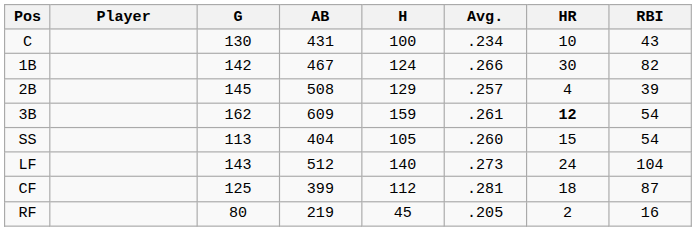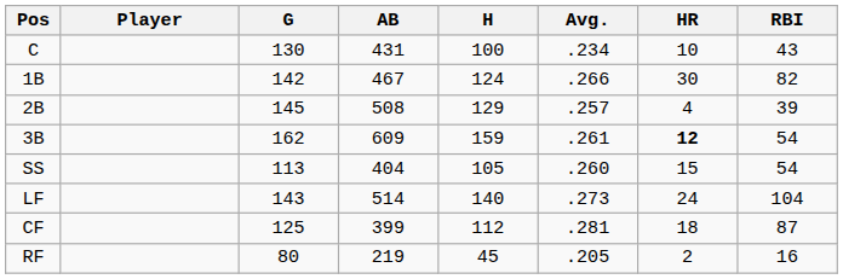 <table class="wikitable sortable">
 <tr>
 <th bgcolor="#DDDDFF" width="5%">Pos</th>
 <th bgcolor="#DDDDFF" width="16%">Player</th>
 <th bgcolor="#DDDDFF" width="9%">G</th>
 <th bgcolor="#DDDDFF" width="9%">AB</th>
 <th bgcolor="#DDDDFF" width="9%">H</th>
 <th bgcolor="#DDDDFF" width="9%">Avg.</th>
 <th bgcolor="#DDDDFF" width="9%">HR</th>
 <th bgcolor="#DDDDFF" width="9%">RBI</th>
 </tr>
 <tr align="center">
 <td>C</td>
 <td></td>
 <td>130</td>
 <td>431</td>
 <td>100</td>
 <td>.234</td>
 <td>10</td>
 <td>43</td>
 </tr>
 <tr align="center">
 <td>1B</td>
 <td></td>
 <td>142</td>
 <td>467</td>
 <td>124</td>
 <td>.266</td>
 <td>30</td>
 <td>82</td>
 </tr>
 <tr align="center">
 <td>2B</td>
 <td></td>
 <td>145</td>
 <td>508</td>
 <td>129</td>
 <td>.257</td>
 <td>4</td>
 <td>39</td>
 </tr>
 <tr align="center">
 <td>3B</td>
 <td></td>
 <td>162</td>
 <td>609</td>
 <td>159</td>
 <td>.261</td>
 <td><strong>12</strong></td>
 <td>54</td>
 </tr>
 <tr align="center">
 <td>SS</td>
 <td></td>
 <td>113</td>
 <td>404</td>
 <td>105</td>
 <td>.260</td>
 <td>15</td>
 <td>54</td>
 </tr>
 <tr align="center">
 <td>LF</td>
 <td></td>
 <td>143</td>
-<td>512</td>
+<td>514</td>
 <td>140</td>
 <td>.273</td>
 <td>24</td>
 <td>104</td>
 </tr>
 <tr align="center">
 <td>CF</td>
 <td></td>
 <td>125</td>
 <td>399</td>
 <td>112</td>
 <td>.281</td>
 <td>18</td>
 <td>87</td>
 </tr>
 <tr align="center">
 <td>RF</td>
 <td></td>
 <td>80</td>
 <td>219</td>
 <td>45</td>
 <td>.205</td>
 <td>2</td>
 <td>16</td>
 </tr>
 </table>
